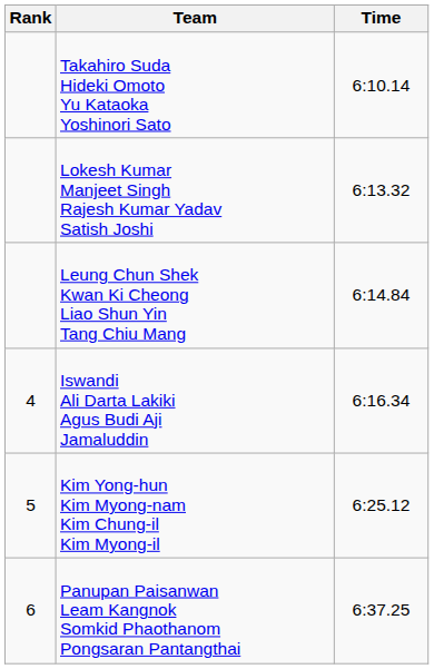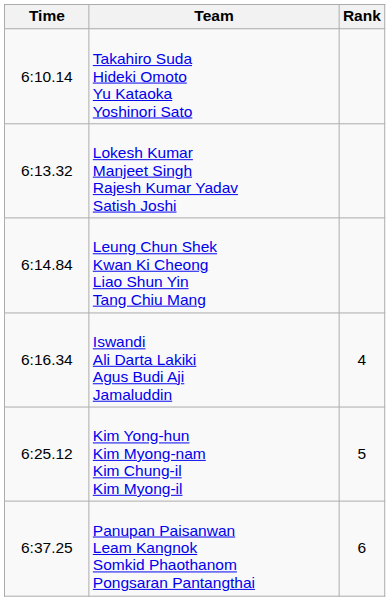 <table class=wikitable style="text-align:center">
 <tr>
+<th width=80>Time</th>
+<th width=250>Team</th>
 <th width=40>Rank</th>
-<th width=250>Team</th>
-<th width=80>Time</th>
 </tr>
 <tr>
+<td>6:10.14</td>
+<td align=left><br><a href='#'>Takahiro Suda</a><br><a href='#'>Hideki Omoto</a><br><a href='#'>Yu Kataoka</a><br><a href='#'>Yoshinori Sato</a></td>
 <td></td>
-<td align=left><br><a href='#'>Takahiro Suda</a><br><a href='#'>Hideki Omoto</a><br><a href='#'>Yu Kataoka</a><br><a href='#'>Yoshinori Sato</a></td>
-<td>6:10.14</td>
 </tr>
 <tr>
+<td>6:13.32</td>
+<td align=left><br><a href='#'>Lokesh Kumar</a><br><a href='#'>Manjeet Singh</a><br><a href='#'>Rajesh Kumar Yadav</a><br><a href='#'>Satish Joshi</a></td>
 <td></td>
-<td align=left><br><a href='#'>Lokesh Kumar</a><br><a href='#'>Manjeet Singh</a><br><a href='#'>Rajesh Kumar Yadav</a><br><a href='#'>Satish Joshi</a></td>
-<td>6:13.32</td>
 </tr>
 <tr>
+<td>6:14.84</td>
+<td align=left><br><a href='#'>Leung Chun Shek</a><br><a href='#'>Kwan Ki Cheong</a><br><a href='#'>Liao Shun Yin</a><br><a href='#'>Tang Chiu Mang</a></td>
 <td></td>
-<td align=left><br><a href='#'>Leung Chun Shek</a><br><a href='#'>Kwan Ki Cheong</a><br><a href='#'>Liao Shun Yin</a><br><a href='#'>Tang Chiu Mang</a></td>
-<td>6:14.84</td>
 </tr>
 <tr>
+<td>6:16.34</td>
+<td align=left><br><a href='#'>Iswandi</a><br><a href='#'>Ali Darta Lakiki</a><br><a href='#'>Agus Budi Aji</a><br><a href='#'>Jamaluddin</a></td>
 <td>4</td>
-<td align=left><br><a href='#'>Iswandi</a><br><a href='#'>Ali Darta Lakiki</a><br><a href='#'>Agus Budi Aji</a><br><a href='#'>Jamaluddin</a></td>
-<td>6:16.34</td>
 </tr>
 <tr>
+<td>6:25.12</td>
+<td align=left><br><a href='#'>Kim Yong-hun</a><br><a href='#'>Kim Myong-nam</a><br><a href='#'>Kim Chung-il</a><br><a href='#'>Kim Myong-il</a></td>
 <td>5</td>
-<td align=left><br><a href='#'>Kim Yong-hun</a><br><a href='#'>Kim Myong-nam</a><br><a href='#'>Kim Chung-il</a><br><a href='#'>Kim Myong-il</a></td>
-<td>6:25.12</td>
 </tr>
 <tr>
+<td>6:37.25</td>
+<td align=left><br><a href='#'>Panupan Paisanwan</a><br><a href='#'>Leam Kangnok</a><br><a href='#'>Somkid Phaothanom</a><br><a href='#'>Pongsaran Pantangthai</a></td>
 <td>6</td>
-<td align=left><br><a href='#'>Panupan Paisanwan</a><br><a href='#'>Leam Kangnok</a><br><a href='#'>Somkid Phaothanom</a><br><a href='#'>Pongsaran Pantangthai</a></td>
-<td>6:37.25</td>
 </tr>
 </table>
